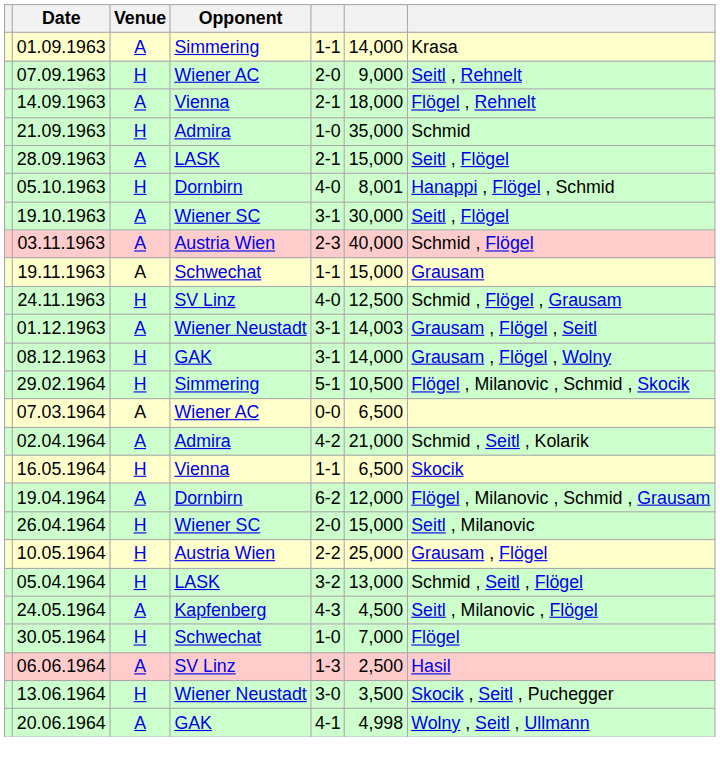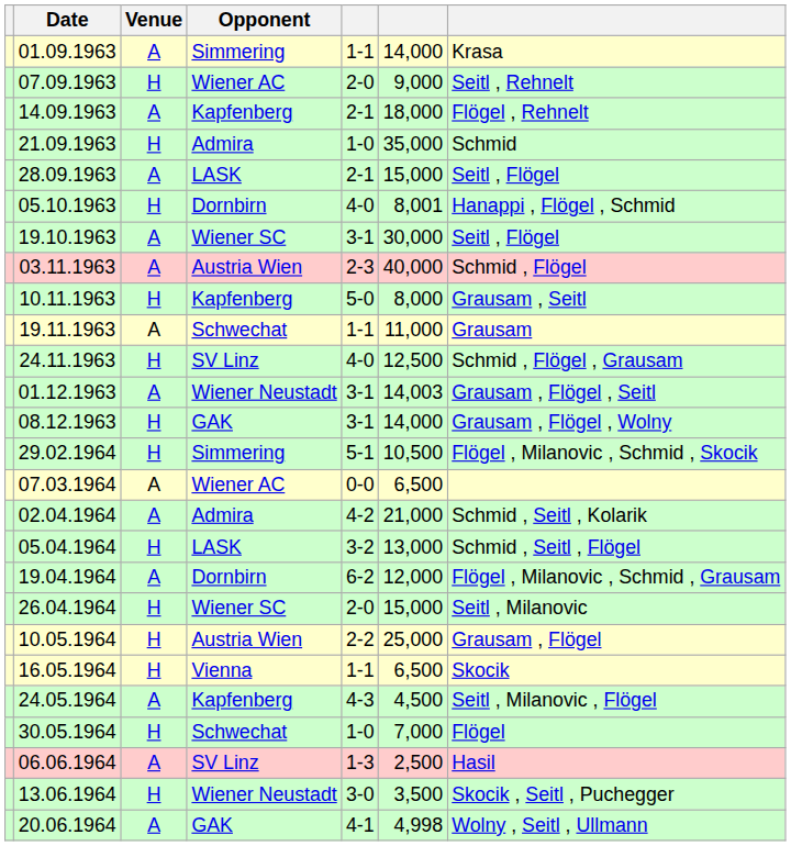 <table class="wikitable" Style="text-align: center">
 <tr>
 <th></th>
 <th>Date</th>
 <th>Venue</th>
 <th>Opponent</th>
 <th></th>
 <th></th>
 <th></th>
 </tr>
 <tr style="background:#ffc">
 <td></td>
 <td>01.09.1963</td>
 <td><a href='#'>A</a></td>
 <td align="left"><a href='#'>Simmering</a></td>
 <td>1-1</td>
 <td align="right">14,000</td>
 <td align="left">Krasa </td>
 </tr>
 <tr style="background:#cfc">
 <td></td>
 <td>07.09.1963</td>
 <td><a href='#'>H</a></td>
 <td align="left"><a href='#'>Wiener AC</a></td>
 <td>2-0</td>
 <td align="right">9,000</td>
 <td align="left"><a href='#'>Seitl</a> , <a href='#'>Rehnelt</a> </td>
 </tr>
 <tr style="background:#cfc">
 <td></td>
 <td>14.09.1963</td>
 <td><a href='#'>A</a></td>
-<td align="left"><a href='#'>Vienna</a></td>
+<td align="left"><a href='#'>Kapfenberg</a></td>
 <td>2-1</td>
 <td align="right">18,000</td>
 <td align="left"><a href='#'>Flögel</a> , <a href='#'>Rehnelt</a> </td>
 </tr>
 <tr style="background:#cfc">
 <td></td>
 <td>21.09.1963</td>
 <td><a href='#'>H</a></td>
 <td align="left"><a href='#'>Admira</a></td>
 <td>1-0</td>
 <td align="right">35,000</td>
 <td align="left">Schmid </td>
 </tr>
 <tr style="background:#cfc">
 <td></td>
 <td>28.09.1963</td>
 <td><a href='#'>A</a></td>
 <td align="left"><a href='#'>LASK</a></td>
 <td>2-1</td>
 <td align="right">15,000</td>
 <td align="left"><a href='#'>Seitl</a> , <a href='#'>Flögel</a> </td>
 </tr>
 <tr style="background:#cfc">
 <td></td>
 <td>05.10.1963</td>
 <td><a href='#'>H</a></td>
 <td align="left"><a href='#'>Dornbirn</a></td>
 <td>4-0</td>
 <td align="right">8,001</td>
 <td align="left"><a href='#'>Hanappi</a> , <a href='#'>Flögel</a> , Schmid  </td>
 </tr>
 <tr style="background:#cfc">
 <td></td>
 <td>19.10.1963</td>
 <td><a href='#'>A</a></td>
 <td align="left"><a href='#'>Wiener SC</a></td>
 <td>3-1</td>
 <td align="right">30,000</td>
 <td align="left"><a href='#'>Seitl</a> , <a href='#'>Flögel</a>  </td>
 </tr>
 <tr style="background:#fcc">
 <td></td>
 <td>03.11.1963</td>
 <td><a href='#'>A</a></td>
 <td align="left"><a href='#'>Austria Wien</a></td>
 <td>2-3</td>
 <td align="right">40,000</td>
 <td align="left">Schmid , <a href='#'>Flögel</a> </td>
 </tr>
+<tr style="background:#cfc">
+<td></td>
+<td>10.11.1963</td>
+<td><a href='#'>H</a></td>
+<td align="left"><a href='#'>Kapfenberg</a></td>
+<td>5-0</td>
+<td align="right">8,000</td>
+<td align="left"><a href='#'>Grausam</a>    , <a href='#'>Seitl</a> </td>
+</tr>
 <tr style="background:#ffc">
 <td></td>
 <td>19.11.1963</td>
 <td>A</td>
 <td align="left"><a href='#'>Schwechat</a></td>
 <td>1-1</td>
-<td align="right">15,000</td>
+<td align="right">11,000</td>
 <td align="left"><a href='#'>Grausam</a> </td>
 </tr>
 <tr style="background:#cfc">
 <td></td>
 <td>24.11.1963</td>
 <td><a href='#'>H</a></td>
 <td align="left"><a href='#'>SV Linz</a></td>
 <td>4-0</td>
 <td align="right">12,500</td>
 <td align="left">Schmid , <a href='#'>Flögel</a> , <a href='#'>Grausam</a>  </td>
 </tr>
 <tr style="background:#cfc">
 <td></td>
 <td>01.12.1963</td>
 <td><a href='#'>A</a></td>
 <td align="left"><a href='#'>Wiener Neustadt</a></td>
 <td>3-1</td>
 <td align="right">14,003</td>
 <td align="left"><a href='#'>Grausam</a> , <a href='#'>Flögel</a> , <a href='#'>Seitl</a> </td>
 </tr>
 <tr style="background:#cfc">
 <td></td>
 <td>08.12.1963</td>
 <td><a href='#'>H</a></td>
 <td align="left"><a href='#'>GAK</a></td>
 <td>3-1</td>
 <td align="right">14,000</td>
 <td align="left"><a href='#'>Grausam</a> , <a href='#'>Flögel</a> , <a href='#'>Wolny</a> </td>
 </tr>
 <tr style="background:#cfc">
 <td></td>
 <td>29.02.1964</td>
 <td><a href='#'>H</a></td>
 <td align="left"><a href='#'>Simmering</a></td>
 <td>5-1</td>
 <td align="right">10,500</td>
 <td align="left"><a href='#'>Flögel</a>  , Milanovic , Schmid , <a href='#'>Skocik</a> </td>
 </tr>
 <tr style="background:#ffc">
 <td></td>
 <td>07.03.1964</td>
 <td>A</td>
 <td align="left"><a href='#'>Wiener AC</a></td>
 <td>0-0</td>
 <td align="right">6,500</td>
 <td align="left"></td>
 </tr>
 <tr style="background:#cfc">
 <td></td>
 <td>02.04.1964</td>
 <td><a href='#'>A</a></td>
 <td align="left"><a href='#'>Admira</a></td>
 <td>4-2</td>
 <td align="right">21,000</td>
 <td align="left">Schmid  , <a href='#'>Seitl</a> , Kolarik </td>
 </tr>
-<tr style="background:#ffc">
+<tr style="background:#cfc">
 <td></td>
-<td>16.05.1964</td>
+<td>05.04.1964</td>
 <td><a href='#'>H</a></td>
-<td align="left"><a href='#'>Vienna</a></td>
-<td>1-1</td>
-<td align="right">6,500</td>
-<td align="left"><a href='#'>Skocik</a> </td>
+<td align="left"><a href='#'>LASK</a></td>
+<td>3-2</td>
+<td align="right">13,000</td>
+<td align="left">Schmid , <a href='#'>Seitl</a> , <a href='#'>Flögel</a> </td>
 </tr>
 <tr style="background:#cfc">
 <td></td>
 <td>19.04.1964</td>
 <td><a href='#'>A</a></td>
 <td align="left"><a href='#'>Dornbirn</a></td>
 <td>6-2</td>
 <td align="right">12,000</td>
 <td align="left"><a href='#'>Flögel</a>   , Milanovic , Schmid , <a href='#'>Grausam</a> </td>
 </tr>
 <tr style="background:#cfc">
 <td></td>
 <td>26.04.1964</td>
 <td><a href='#'>H</a></td>
 <td align="left"><a href='#'>Wiener SC</a></td>
 <td>2-0</td>
 <td align="right">15,000</td>
 <td align="left"><a href='#'>Seitl</a> , Milanovic </td>
 </tr>
 <tr style="background:#ffc">
 <td></td>
 <td>10.05.1964</td>
 <td><a href='#'>H</a></td>
 <td align="left"><a href='#'>Austria Wien</a></td>
 <td>2-2</td>
 <td align="right">25,000</td>
 <td align="left"><a href='#'>Grausam</a> , <a href='#'>Flögel</a> </td>
 </tr>
-<tr style="background:#cfc">
+<tr style="background:#ffc">
 <td></td>
-<td>05.04.1964</td>
+<td>16.05.1964</td>
 <td><a href='#'>H</a></td>
-<td align="left"><a href='#'>LASK</a></td>
-<td>3-2</td>
-<td align="right">13,000</td>
-<td align="left">Schmid , <a href='#'>Seitl</a> , <a href='#'>Flögel</a> </td>
+<td align="left"><a href='#'>Vienna</a></td>
+<td>1-1</td>
+<td align="right">6,500</td>
+<td align="left"><a href='#'>Skocik</a> </td>
 </tr>
 <tr style="background:#cfc">
 <td></td>
 <td>24.05.1964</td>
 <td><a href='#'>A</a></td>
 <td align="left"><a href='#'>Kapfenberg</a></td>
 <td>4-3</td>
 <td align="right">4,500</td>
 <td align="left"><a href='#'>Seitl</a>  , Milanovic , <a href='#'>Flögel</a> </td>
 </tr>
 <tr style="background:#cfc">
 <td></td>
 <td>30.05.1964</td>
 <td><a href='#'>H</a></td>
 <td align="left"><a href='#'>Schwechat</a></td>
 <td>1-0</td>
 <td align="right">7,000</td>
 <td align="left"><a href='#'>Flögel</a> </td>
 </tr>
 <tr style="background:#fcc">
 <td></td>
 <td>06.06.1964</td>
 <td><a href='#'>A</a></td>
 <td align="left"><a href='#'>SV Linz</a></td>
 <td>1-3</td>
 <td align="right">2,500</td>
 <td align="left"><a href='#'>Hasil</a> </td>
 </tr>
 <tr style="background:#cfc">
 <td></td>
 <td>13.06.1964</td>
 <td><a href='#'>H</a></td>
 <td align="left"><a href='#'>Wiener Neustadt</a></td>
 <td>3-0</td>
 <td align="right">3,500</td>
 <td align="left"><a href='#'>Skocik</a> , <a href='#'>Seitl</a> , Puchegger </td>
 </tr>
 <tr style="background:#cfc">
 <td></td>
 <td>20.06.1964</td>
 <td><a href='#'>A</a></td>
 <td align="left"><a href='#'>GAK</a></td>
 <td>4-1</td>
 <td align="right">4,998</td>
 <td align="left"><a href='#'>Wolny</a> , <a href='#'>Seitl</a>  , <a href='#'>Ullmann</a> </td>
 </tr>
 </table>
